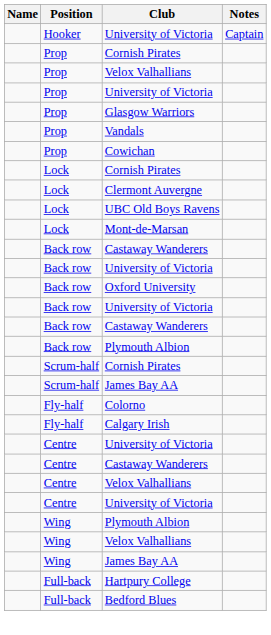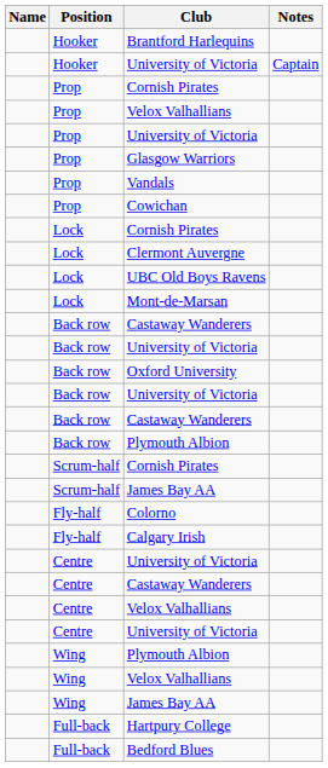 <table class="wikitable sortable">
 <tr>
 <th>Name</th>
 <th>Position</th>
 <th>Club</th>
 <th class="unsortable">Notes</th>
+</tr>
+<tr>
+<td></td>
+<td><a href='#'>Hooker</a></td>
+<td><a href='#'>Brantford Harlequins</a></td>
+<td></td>
 </tr>
 <tr>
 <td></td>
 <td><a href='#'>Hooker</a></td>
 <td><a href='#'>University of Victoria</a></td>
 <td><a href='#'>Captain</a></td>
 </tr>
 <tr>
 <td></td>
 <td><a href='#'>Prop</a></td>
 <td><a href='#'>Cornish Pirates</a></td>
 <td></td>
 </tr>
 <tr>
 <td></td>
 <td><a href='#'>Prop</a></td>
 <td><a href='#'>Velox Valhallians</a></td>
 <td></td>
 </tr>
 <tr>
 <td></td>
 <td><a href='#'>Prop</a></td>
 <td><a href='#'>University of Victoria</a></td>
 <td></td>
 </tr>
 <tr>
 <td></td>
 <td><a href='#'>Prop</a></td>
 <td><a href='#'>Glasgow Warriors</a></td>
 <td></td>
 </tr>
 <tr>
 <td></td>
 <td><a href='#'>Prop</a></td>
 <td><a href='#'>Vandals</a></td>
 <td></td>
 </tr>
 <tr>
 <td></td>
 <td><a href='#'>Prop</a></td>
 <td><a href='#'>Cowichan</a></td>
 <td></td>
 </tr>
 <tr>
 <td></td>
 <td><a href='#'>Lock</a></td>
 <td><a href='#'>Cornish Pirates</a></td>
 <td></td>
 </tr>
 <tr>
 <td></td>
 <td><a href='#'>Lock</a></td>
 <td><a href='#'>Clermont Auvergne</a></td>
 <td></td>
 </tr>
 <tr>
 <td></td>
 <td><a href='#'>Lock</a></td>
 <td><a href='#'>UBC Old Boys Ravens</a></td>
 <td></td>
 </tr>
 <tr>
 <td></td>
 <td><a href='#'>Lock</a></td>
 <td><a href='#'>Mont-de-Marsan</a></td>
 <td></td>
 </tr>
 <tr>
 <td></td>
 <td><a href='#'>Back row</a></td>
 <td><a href='#'>Castaway Wanderers</a></td>
 <td></td>
 </tr>
 <tr>
 <td></td>
 <td><a href='#'>Back row</a></td>
 <td><a href='#'>University of Victoria</a></td>
 <td></td>
 </tr>
 <tr>
 <td></td>
 <td><a href='#'>Back row</a></td>
 <td><a href='#'>Oxford University</a></td>
 <td></td>
 </tr>
 <tr>
 <td></td>
 <td><a href='#'>Back row</a></td>
 <td><a href='#'>University of Victoria</a></td>
 <td></td>
 </tr>
 <tr>
 <td></td>
 <td><a href='#'>Back row</a></td>
 <td><a href='#'>Castaway Wanderers</a></td>
 <td></td>
 </tr>
 <tr>
 <td></td>
 <td><a href='#'>Back row</a></td>
 <td><a href='#'>Plymouth Albion</a></td>
 <td></td>
 </tr>
 <tr>
 <td></td>
 <td><a href='#'>Scrum-half</a></td>
 <td><a href='#'>Cornish Pirates</a></td>
 <td></td>
 </tr>
 <tr>
 <td></td>
 <td><a href='#'>Scrum-half</a></td>
 <td><a href='#'>James Bay AA</a></td>
 <td></td>
 </tr>
 <tr>
 <td></td>
 <td><a href='#'>Fly-half</a></td>
 <td><a href='#'>Colorno</a></td>
 <td></td>
 </tr>
 <tr>
 <td></td>
 <td><a href='#'>Fly-half</a></td>
 <td><a href='#'>Calgary Irish</a></td>
 <td></td>
 </tr>
 <tr>
 <td></td>
 <td><a href='#'>Centre</a></td>
 <td><a href='#'>University of Victoria</a></td>
 <td></td>
 </tr>
 <tr>
 <td></td>
 <td><a href='#'>Centre</a></td>
 <td><a href='#'>Castaway Wanderers</a></td>
 <td></td>
 </tr>
 <tr>
 <td></td>
 <td><a href='#'>Centre</a></td>
 <td><a href='#'>Velox Valhallians</a></td>
 <td></td>
 </tr>
 <tr>
 <td></td>
 <td><a href='#'>Centre</a></td>
 <td><a href='#'>University of Victoria</a></td>
 <td></td>
 </tr>
 <tr>
 <td></td>
 <td><a href='#'>Wing</a></td>
 <td><a href='#'>Plymouth Albion</a></td>
 <td></td>
 </tr>
 <tr>
 <td></td>
 <td><a href='#'>Wing</a></td>
 <td><a href='#'>Velox Valhallians</a></td>
 <td></td>
 </tr>
 <tr>
 <td></td>
 <td><a href='#'>Wing</a></td>
 <td><a href='#'>James Bay AA</a></td>
 <td></td>
 </tr>
 <tr>
 <td></td>
 <td><a href='#'>Full-back</a></td>
 <td><a href='#'>Hartpury College</a></td>
 <td></td>
 </tr>
 <tr>
 <td></td>
 <td><a href='#'>Full-back</a></td>
 <td><a href='#'>Bedford Blues</a></td>
 <td></td>
 </tr>
 </table>
